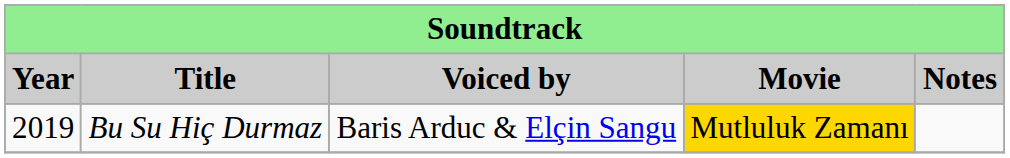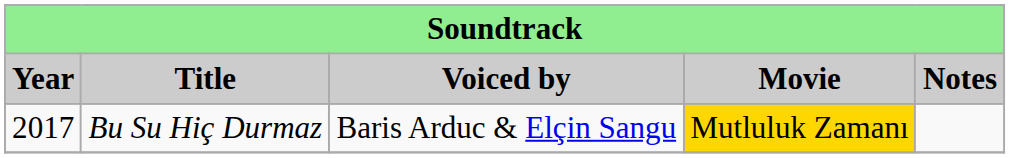 <table class="wikitable" style="font-size:100%">
 <tr>
 <th colspan="5" style="background:LightGreen">Soundtrack</th>
 </tr>
 <tr>
 <th style="background:#CCCCCC">Year</th>
 <th style="background:#CCCCCC">Title</th>
 <th style="background:#CCCCCC">Voiced by</th>
 <th style="background:#CCCCCC">Movie</th>
 <th style="background:#CCCCCC">Notes</th>
 </tr>
 <tr>
-<td rowspan=1>2019</td>
+<td rowspan=1>2017</td>
 <td><em>Bu Su Hiç Durmaz</em></td>
 <td>Baris Arduc & <a href='#'>Elçin Sangu</a></td>
 <td style="background: gold;">Mutluluk Zamanı</td>
 <td></td>
 </tr>
 <tr>
 </tr>
 </table>
